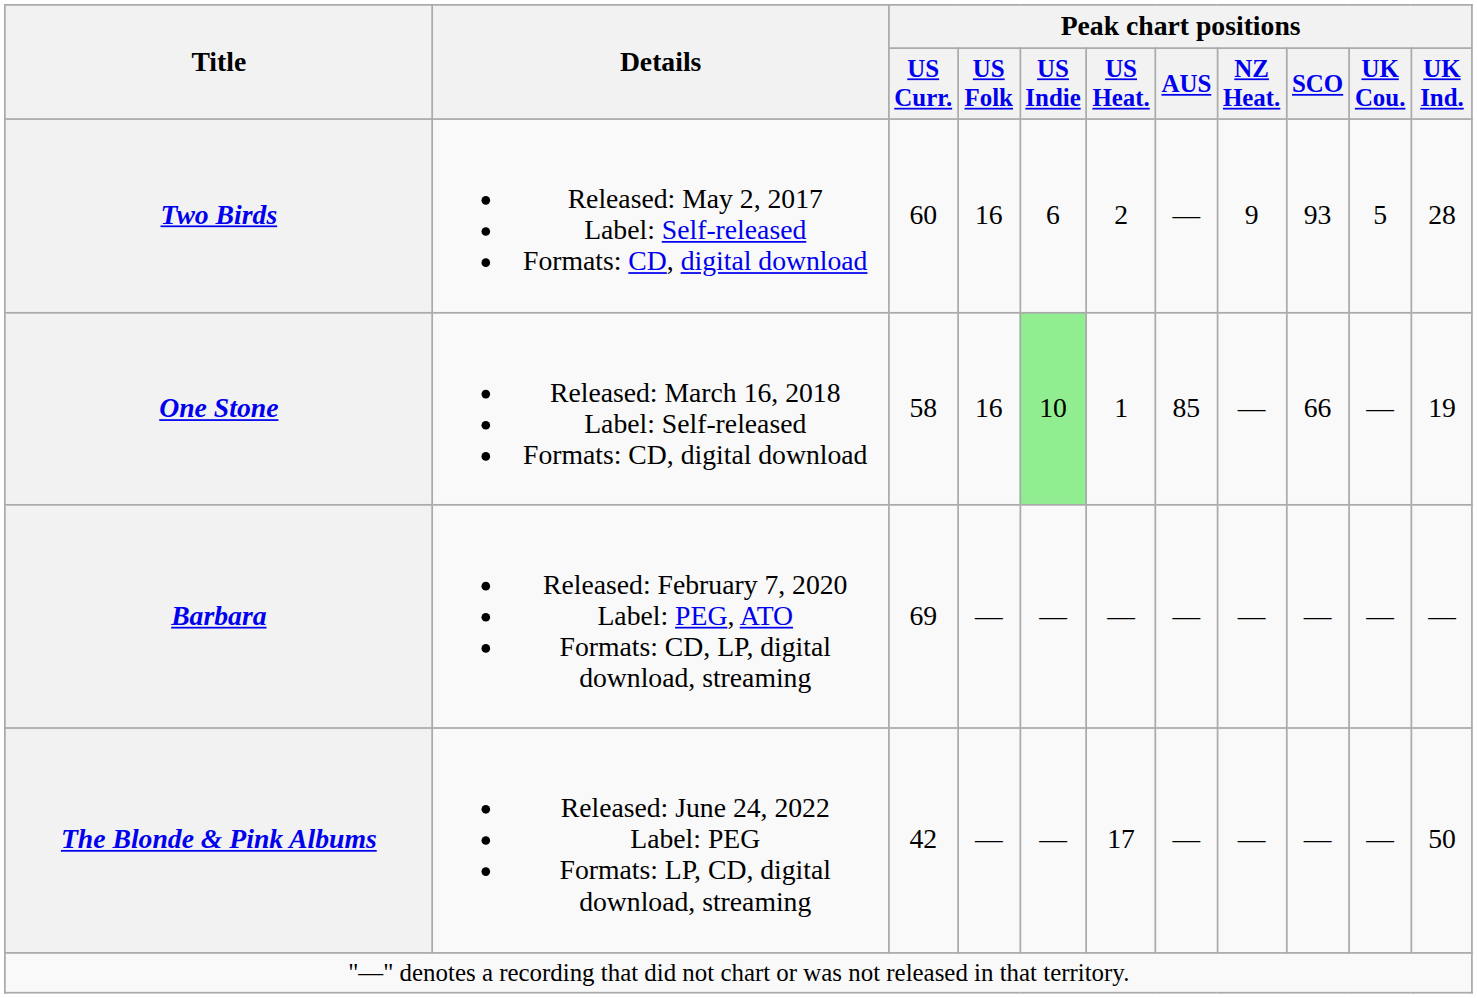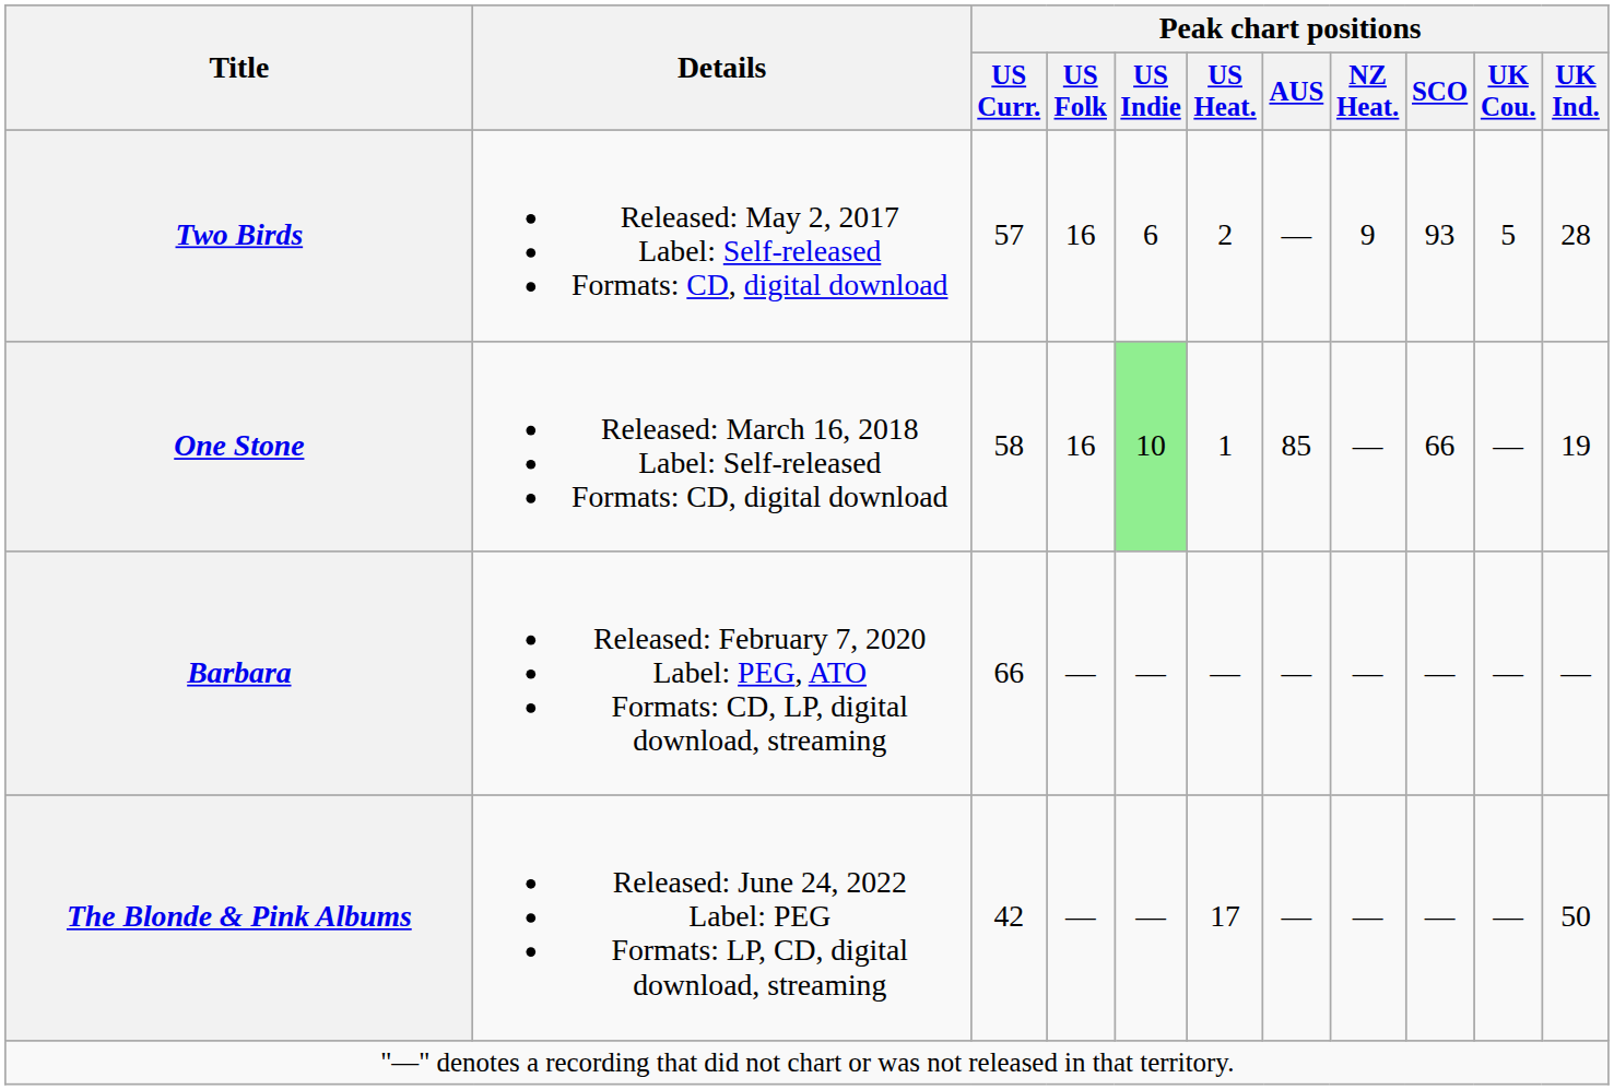 <table class="wikitable plainrowheaders" style="text-align:center;" border="1">
 <tr>
 <th scope="col" rowspan="2" style="width:15em;">Title</th>
 <th scope="col" rowspan="2" style="width:16em;">Details</th>
 <th scope="col" colspan="9">Peak chart positions</th>
 </tr>
 <tr>
 <th scope="col" style="width:2em;font-size:90%;"><a href='#'>US<br>Curr.</a><br></th>
 <th scope="col" style="width:2em;font-size:90%;"><a href='#'>US<br>Folk</a><br></th>
 <th scope="col" style="width:2em;font-size:90%;"><a href='#'>US<br>Indie</a><br></th>
 <th scope="col" style="width:2em;font-size:90%;"><a href='#'>US<br>Heat.</a><br></th>
 <th scope="col" style="width:2em;font-size:90%;"><a href='#'>AUS</a><br></th>
 <th scope="col" style="width:2em;font-size:90%;"><a href='#'>NZ<br>Heat.</a><br></th>
 <th scope="col" style="width:2em;font-size:90%;"><a href='#'>SCO</a><br></th>
 <th scope="col" style="width:2em;font-size:90%;"><a href='#'>UK<br>Cou.</a><br></th>
 <th scope="col" style="width:2em;font-size:90%;"><a href='#'>UK<br>Ind.</a><br></th>
 </tr>
 <tr>
 <th scope="row"><em><a href='#'>Two Birds</a></em></th>
 <td><br><ul><li>Released: May 2, 2017</li><li>Label: <a href='#'>Self-released</a></li><li>Formats: <a href='#'>CD</a>, <a href='#'>digital download</a></li></ul></td>
-<td>60</td>
+<td>57</td>
 <td>16</td>
 <td>6</td>
 <td>2</td>
 <td>—</td>
 <td>9</td>
 <td>93</td>
 <td>5</td>
 <td>28</td>
 </tr>
 <tr>
 <th scope="row"><em><a href='#'>One Stone</a></em></th>
 <td><br><ul><li>Released: March 16, 2018</li><li>Label: Self-released</li><li>Formats: CD, digital download</li></ul></td>
 <td>58</td>
 <td>16</td>
 <td style="background: lightgreen;">10</td>
 <td>1</td>
 <td>85</td>
 <td>—</td>
 <td>66</td>
 <td>—</td>
 <td>19</td>
 </tr>
 <tr>
 <th scope="row"><em><a href='#'>Barbara</a></em></th>
 <td><br><ul><li>Released: February 7, 2020</li><li>Label: <a href='#'>PEG</a>, <a href='#'>ATO</a></li><li>Formats: CD, LP, digital download, streaming</li></ul></td>
-<td>69</td>
+<td>66</td>
 <td>—</td>
 <td>—</td>
 <td>—</td>
 <td>—</td>
 <td>—</td>
 <td>—</td>
 <td>—</td>
 <td>—</td>
 </tr>
 <tr>
 <th scope="row"><em><a href='#'>The Blonde & Pink Albums</a></em></th>
 <td><br><ul><li>Released: June 24, 2022</li><li>Label: PEG</li><li>Formats: LP, CD, digital download, streaming</li></ul></td>
 <td>42</td>
 <td>—</td>
 <td>—</td>
 <td>17</td>
 <td>—</td>
 <td>—</td>
 <td>—</td>
 <td>—</td>
 <td>50</td>
 </tr>
 <tr>
 <td colspan="11" style="font-size:90%">"—" denotes a recording that did not chart or was not released in that territory.</td>
 </tr>
 </table>
